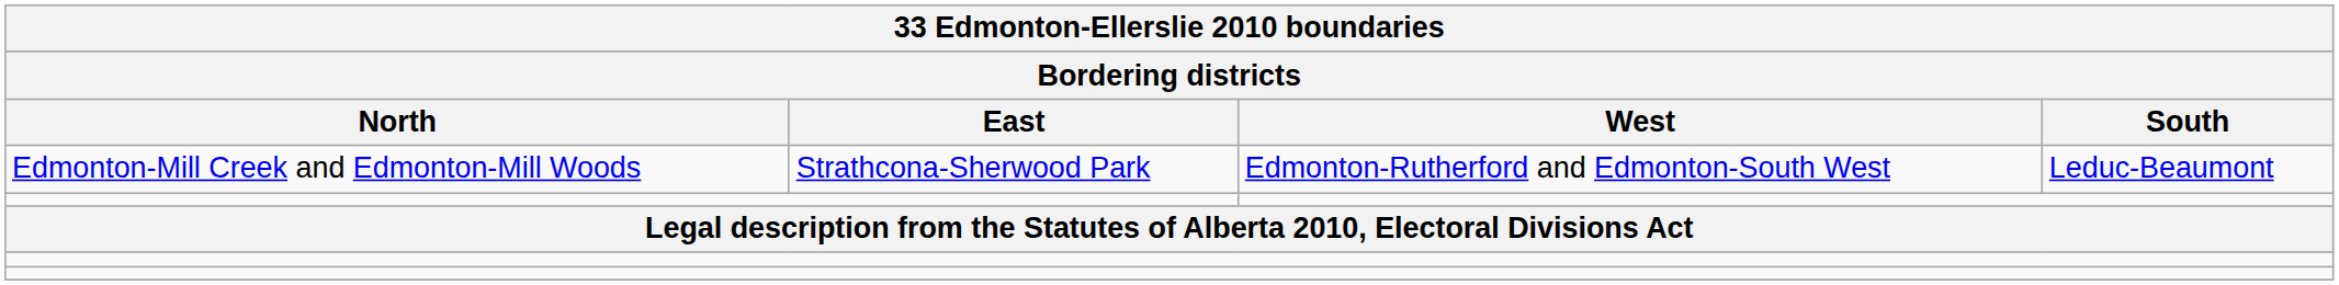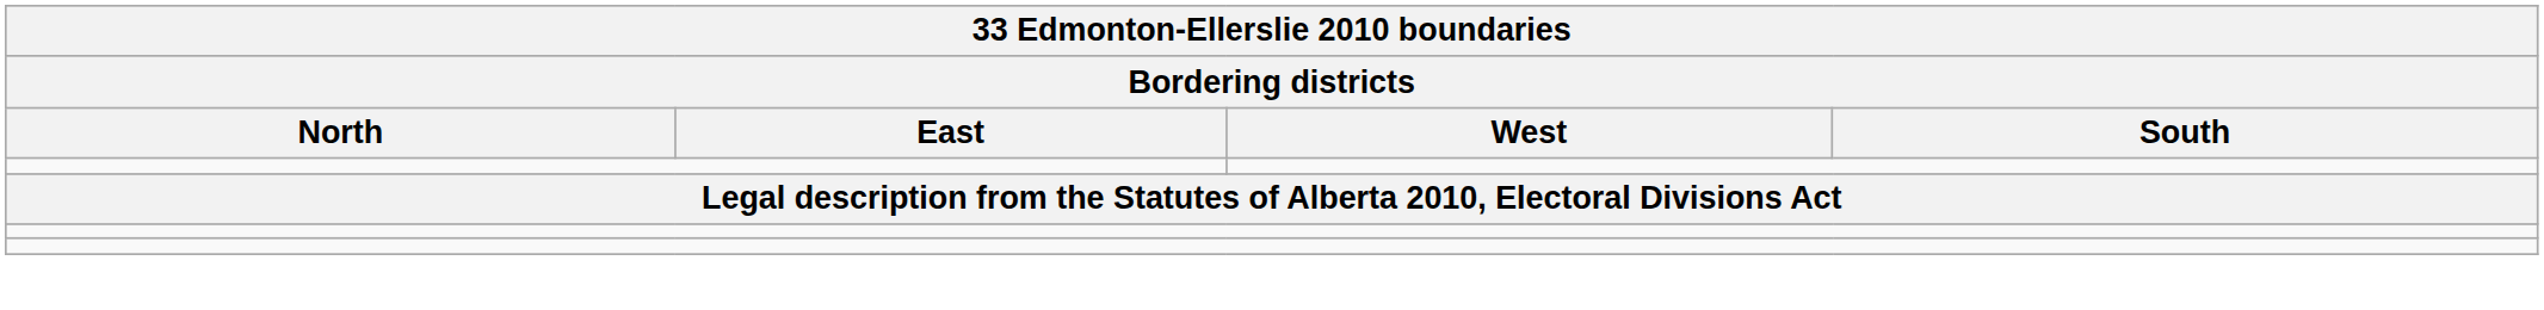 <table class="wikitable collapsible collapsed" style="width:100%;">
 <tr>
 <th colspan=4>33 Edmonton-Ellerslie 2010 boundaries</th>
 </tr>
 <tr>
 <th colspan=4>Bordering districts</th>
 </tr>
 <tr>
 <th>North</th>
 <th>East</th>
 <th>West</th>
 <th>South</th>
-</tr>
-<tr>
-<td><a href='#'>Edmonton-Mill Creek</a> and  <a href='#'>Edmonton-Mill Woods</a></td>
-<td><a href='#'>Strathcona-Sherwood Park</a></td>
-<td><a href='#'>Edmonton-Rutherford</a> and <a href='#'>Edmonton-South West</a></td>
-<td><a href='#'>Leduc-Beaumont</a></td>
 </tr>
 <tr>
 <td colspan=2 align=center></td>
 <td colspan=2 align=center></td>
 </tr>
 <tr>
 <th colspan=4>Legal description from the Statutes of Alberta 2010, Electoral Divisions Act</th>
 </tr>
 <tr>
 <td colspan=4></td>
 </tr>
 <tr>
 <td colspan=4></td>
 </tr>
 </table>
